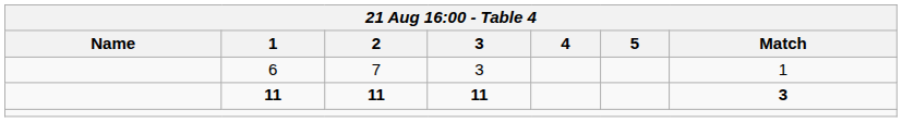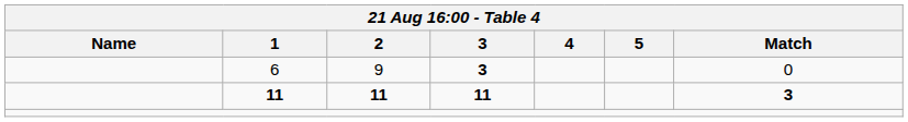 <table class=wikitable style="text-align:center; width: 55%">
 <tr>
 <th colspan=17><em>21 Aug 16:00 - Table 4</em></th>
 </tr>
 <tr>
 <th>Name</th>
 <th>1</th>
 <th>2</th>
 <th>3</th>
 <th>4</th>
 <th>5</th>
 <th>Match</th>
 </tr>
 <tr>
 <td style="text-align:left;"></td>
 <td>6</td>
-<td>7</td>
-<td>3</td>
+<td>9</td>
+<td><strong>3</strong></td>
 <td></td>
 <td></td>
-<td>1</td>
+<td>0</td>
 </tr>
 <tr>
 <td style="text-align:left;"><strong></strong></td>
 <td><strong>11</strong></td>
 <td><strong>11</strong></td>
 <td><strong>11</strong></td>
 <td></td>
 <td></td>
 <td><strong>3</strong></td>
 </tr>
 <tr>
 <td colspan=17></td>
 </tr>
 </table>
